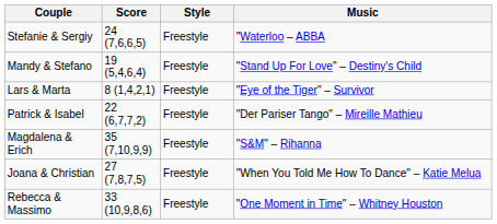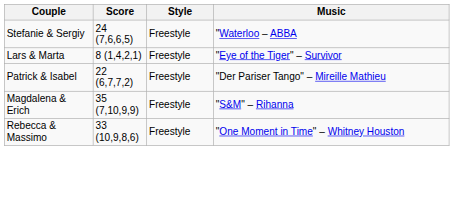 <table class="wikitable" width="80%">
 <tr>
 <th width="20%">Couple</th>
 <th width="12%">Score</th>
 <th width="15%">Style</th>
 <th width="60%">Music</th>
 </tr>
 <tr>
 <td>Stefanie & Sergiy</td>
 <td>24 (7,6,6,5)</td>
 <td>Freestyle</td>
 <td>"<a href='#'>Waterloo</a> – <a href='#'>ABBA</a></td>
-</tr>
-<tr>
-<td>Mandy & Stefano</td>
-<td>19 (5,4,6,4)</td>
-<td>Freestyle</td>
-<td>"<a href='#'>Stand Up For Love</a>" – <a href='#'>Destiny's Child</a></td>
 </tr>
 <tr>
 <td>Lars & Marta</td>
 <td>8 (1,4,2,1)</td>
 <td>Freestyle</td>
 <td>"<a href='#'>Eye of the Tiger</a>" – <a href='#'>Survivor</a></td>
 </tr>
 <tr>
 <td>Patrick & Isabel</td>
 <td>22 (6,7,7,2)</td>
 <td>Freestyle</td>
 <td>"Der Pariser Tango" – <a href='#'>Mireille Mathieu</a></td>
 </tr>
 <tr>
 <td>Magdalena & Erich</td>
 <td>35 (7,10,9,9)</td>
 <td>Freestyle</td>
 <td>"<a href='#'>S&M</a>" – <a href='#'>Rihanna</a></td>
 </tr>
 <tr>
-<td>Joana & Christian</td>
-<td>27 (7,8,7,5)</td>
-<td>Freestyle</td>
-<td>"When You Told Me How To Dance" – <a href='#'>Katie Melua</a></td>
-</tr>
-<tr>
 <td>Rebecca & Massimo</td>
 <td>33 (10,9,8,6)</td>
 <td>Freestyle</td>
 <td>"<a href='#'>One Moment in Time</a>" – <a href='#'>Whitney Houston</a></td>
 </tr>
 </table>
